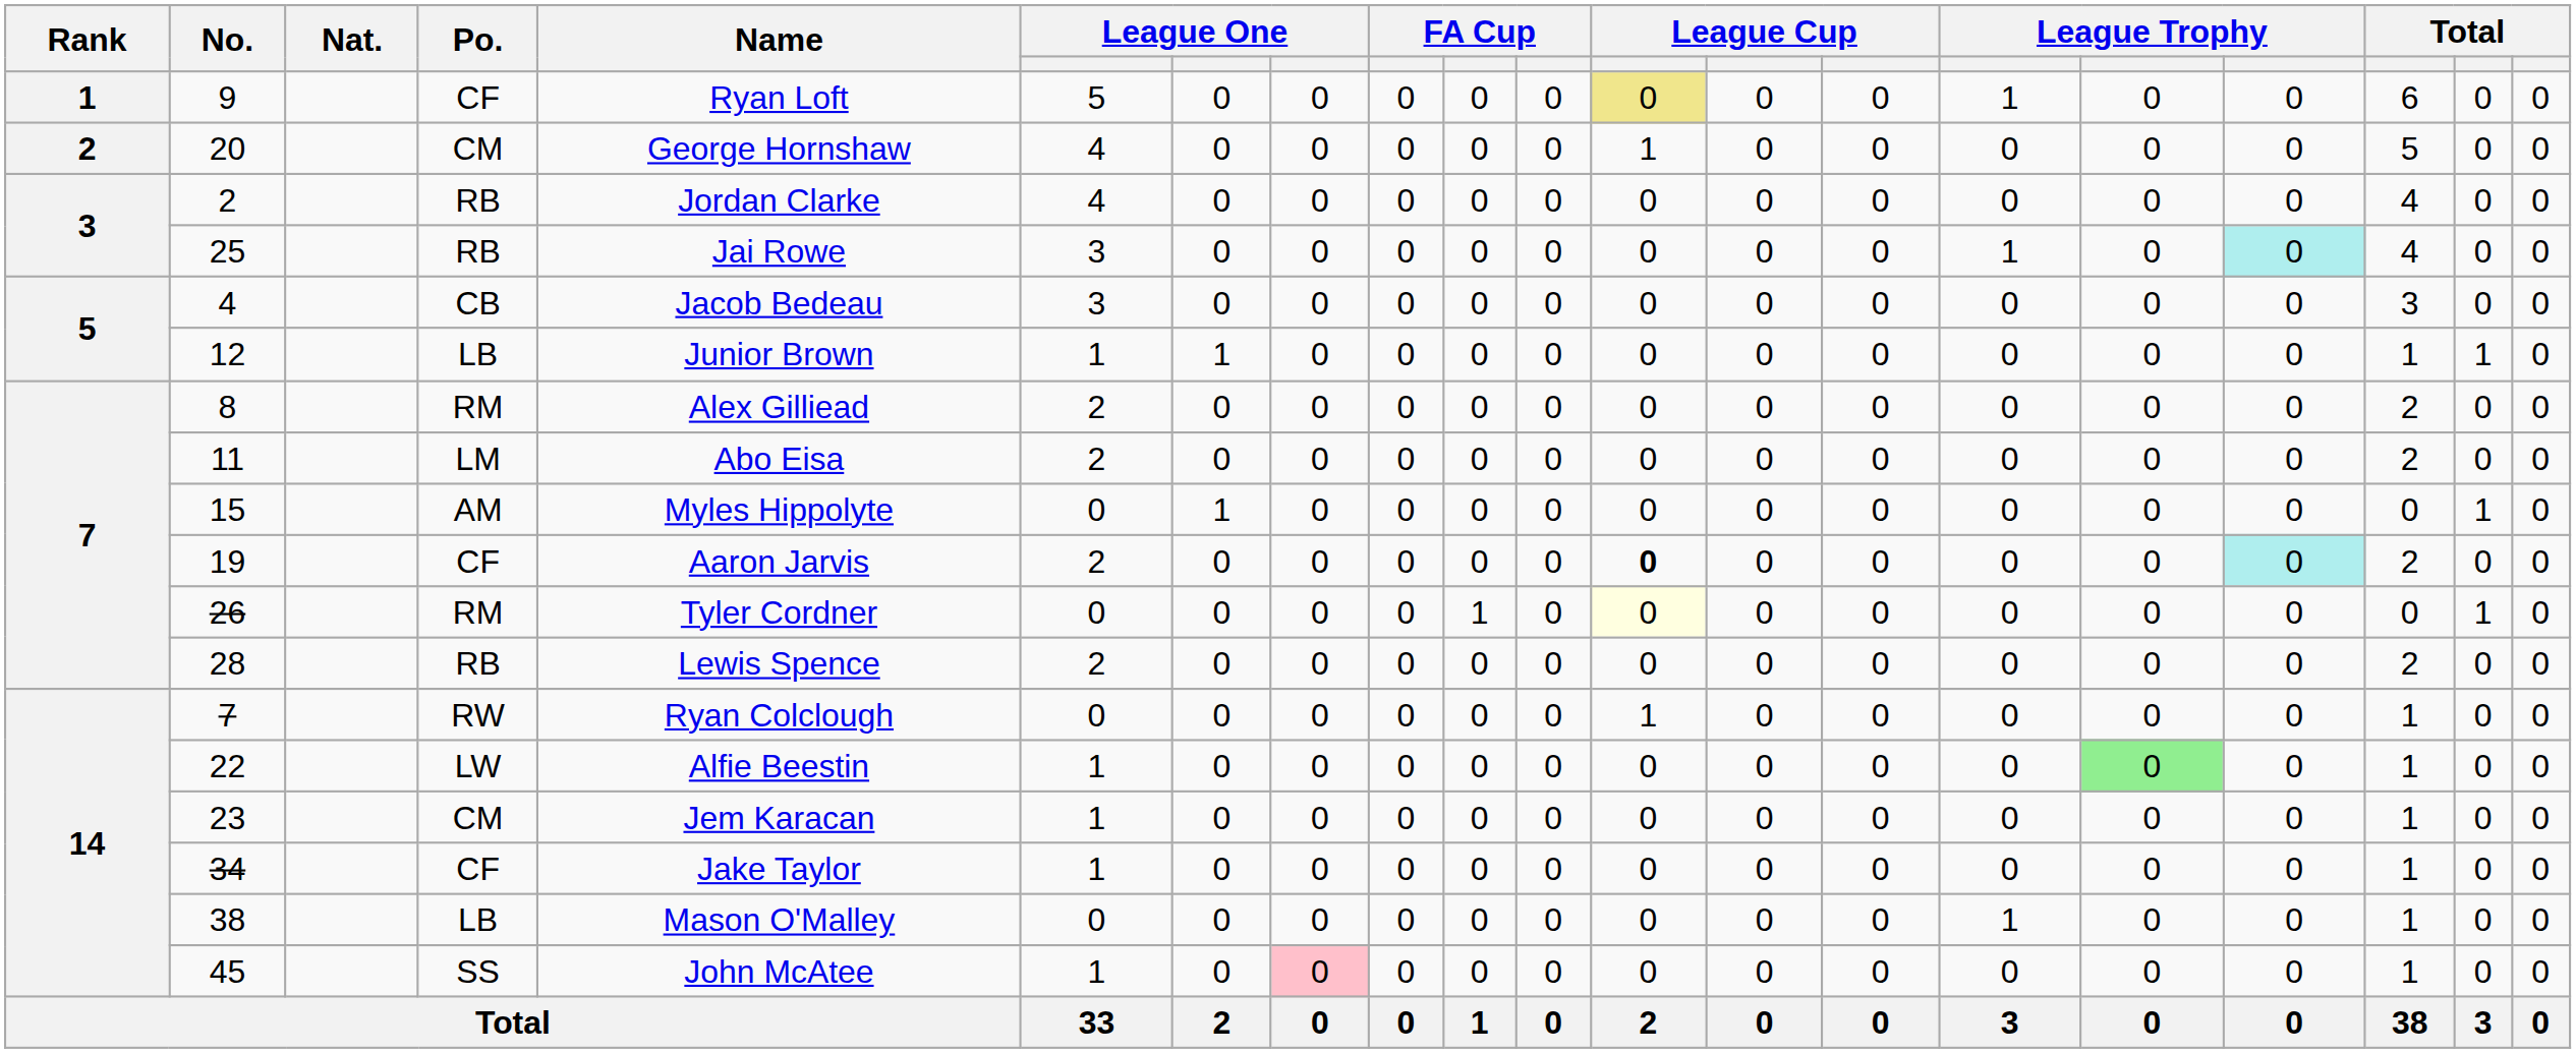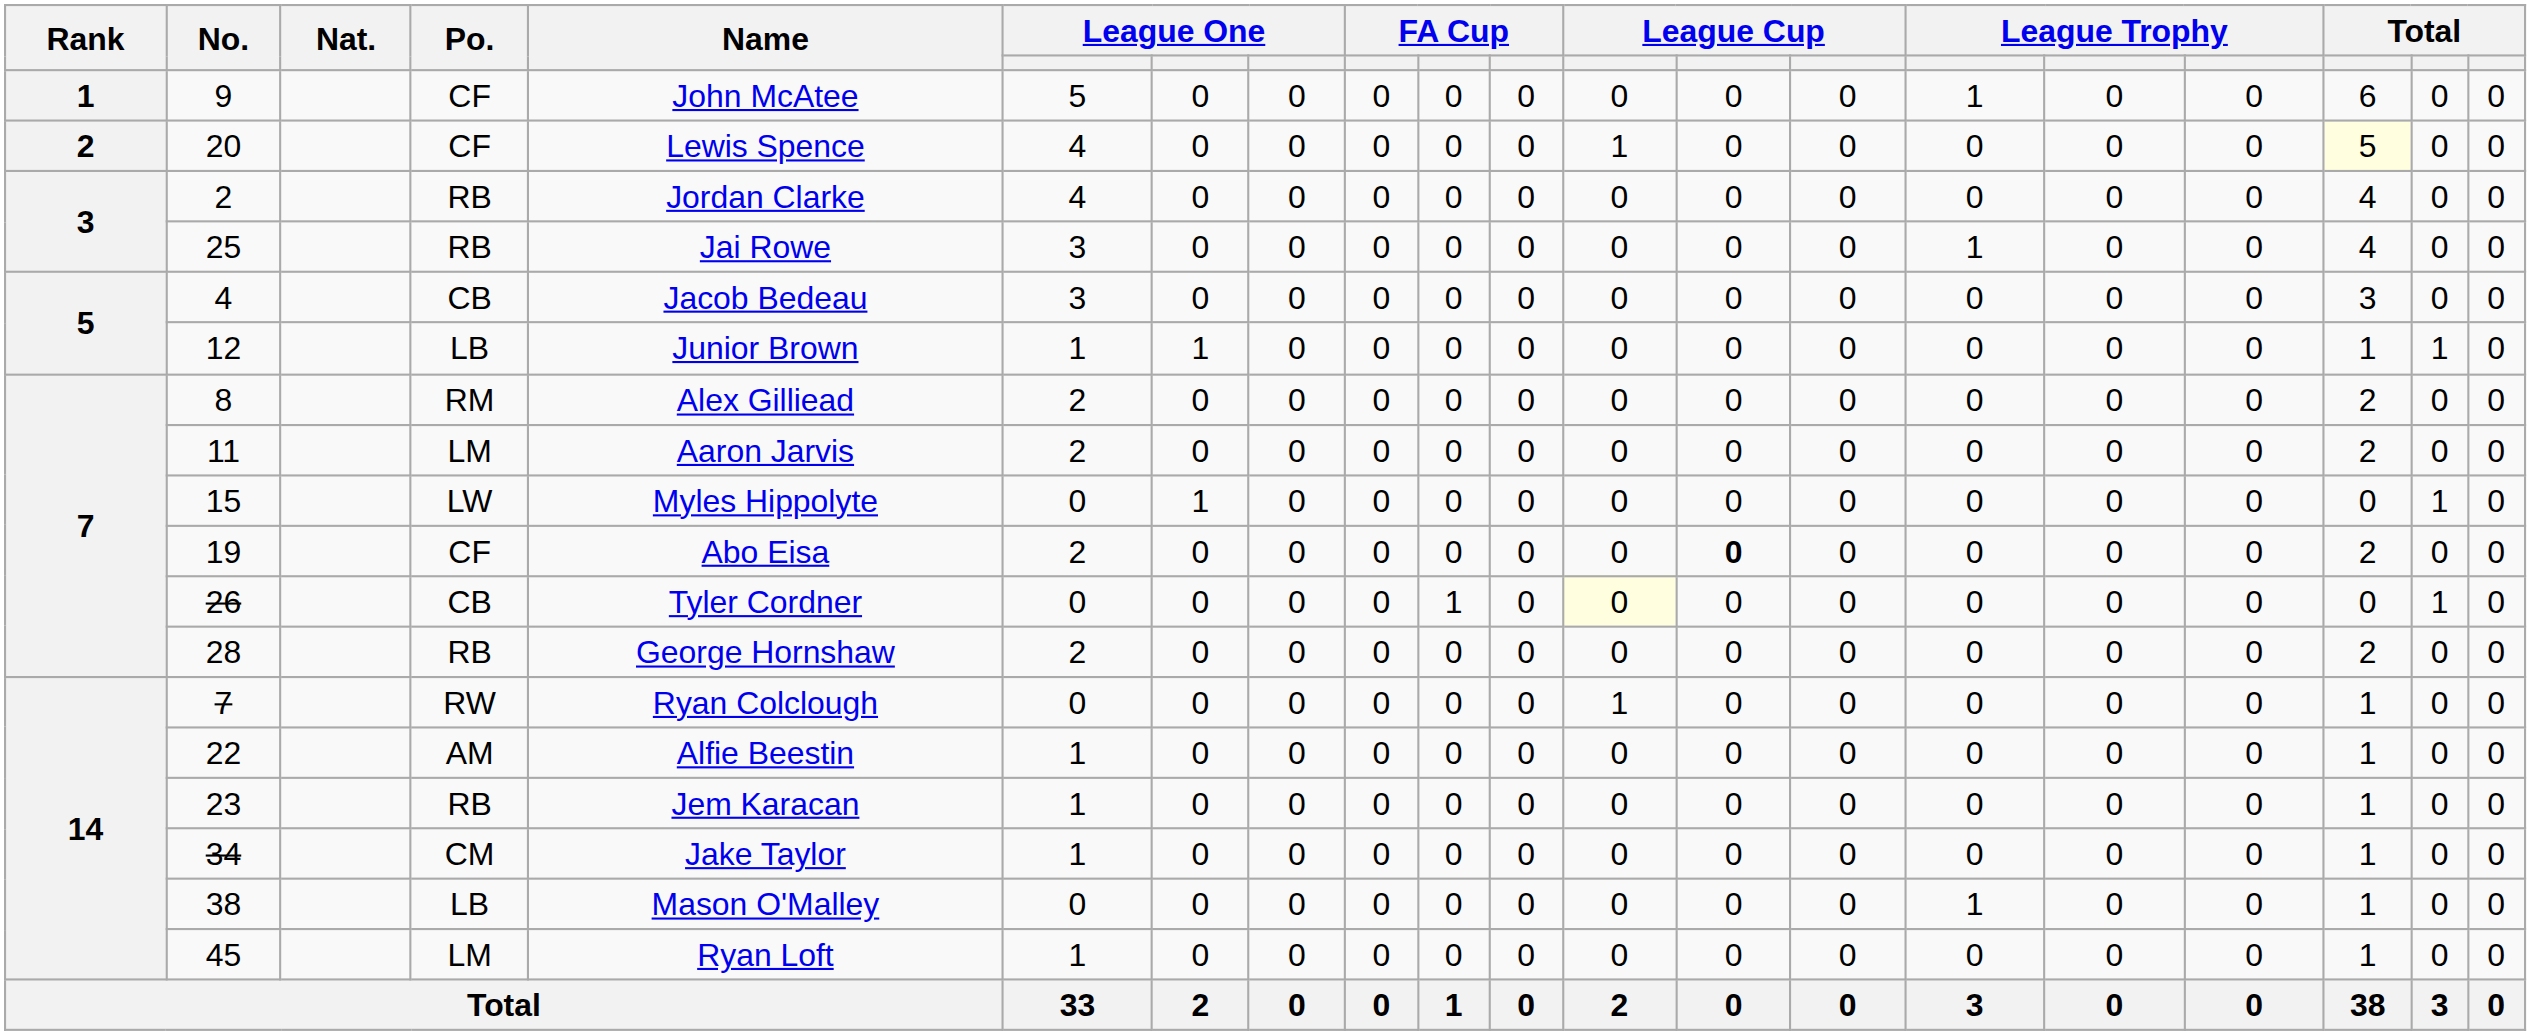 <table class="wikitable" style="text-align:center; font-size:95%; width:95%;">
 <tr>
 <th rowspan=2>Rank</th>
 <th rowspan=2>No.</th>
 <th rowspan=2>Nat.</th>
 <th rowspan=2>Po.</th>
 <th rowspan=2>Name</th>
 <th colspan=3><a href='#'>League One</a></th>
 <th colspan=3><a href='#'>FA Cup</a></th>
 <th colspan=3><a href='#'>League Cup</a></th>
 <th colspan=3><a href='#'>League Trophy</a></th>
 <th colspan=3>Total</th>
 </tr>
 <tr>
 <th></th>
 <th></th>
 <th></th>
 <th></th>
 <th></th>
 <th></th>
 <th></th>
 <th></th>
 <th></th>
 <th></th>
 <th></th>
 <th></th>
 <th></th>
 <th></th>
 <th></th>
 </tr>
 <tr>
 <th rowspan=1>1</th>
 <td>9</td>
 <td></td>
 <td>CF</td>
-<td><a href='#'>Ryan Loft</a></td>
+<td><a href='#'>John McAtee</a></td>
 <td>5</td>
 <td>0</td>
 <td>0</td>
 <td>0</td>
 <td>0</td>
 <td>0</td>
-<td style="background: khaki;">0</td>
+<td>0</td>
 <td>0</td>
 <td>0</td>
 <td>1</td>
 <td>0</td>
 <td>0</td>
 <td>6</td>
 <td>0</td>
 <td>0</td>
 </tr>
 <tr>
 <th rowspan=1>2</th>
 <td>20</td>
 <td></td>
-<td>CM</td>
-<td><a href='#'>George Hornshaw</a></td>
+<td>CF</td>
+<td><a href='#'>Lewis Spence</a></td>
 <td>4</td>
 <td>0</td>
 <td>0</td>
 <td>0</td>
 <td>0</td>
 <td>0</td>
 <td>1</td>
 <td>0</td>
 <td>0</td>
 <td>0</td>
 <td>0</td>
 <td>0</td>
-<td>5</td>
+<td style="background: lightyellow;">5</td>
 <td>0</td>
 <td>0</td>
 </tr>
 <tr>
 <th rowspan=2>3</th>
 <td>2</td>
 <td></td>
 <td>RB</td>
 <td><a href='#'>Jordan Clarke</a></td>
 <td>4</td>
 <td>0</td>
 <td>0</td>
 <td>0</td>
 <td>0</td>
 <td>0</td>
 <td>0</td>
 <td>0</td>
 <td>0</td>
 <td>0</td>
 <td>0</td>
 <td>0</td>
 <td>4</td>
 <td>0</td>
 <td>0</td>
 </tr>
 <tr>
 <td>25</td>
 <td></td>
 <td>RB</td>
 <td><a href='#'>Jai Rowe</a></td>
 <td>3</td>
 <td>0</td>
 <td>0</td>
 <td>0</td>
 <td>0</td>
 <td>0</td>
 <td>0</td>
 <td>0</td>
 <td>0</td>
 <td>1</td>
 <td>0</td>
-<td style="background: paleturquoise;">0</td>
+<td>0</td>
 <td>4</td>
 <td>0</td>
 <td>0</td>
 </tr>
 <tr>
 <th rowspan=2>5</th>
 <td>4</td>
 <td></td>
 <td>CB</td>
 <td><a href='#'>Jacob Bedeau</a></td>
 <td>3</td>
 <td>0</td>
 <td>0</td>
 <td>0</td>
 <td>0</td>
 <td>0</td>
 <td>0</td>
 <td>0</td>
 <td>0</td>
 <td>0</td>
 <td>0</td>
 <td>0</td>
 <td>3</td>
 <td>0</td>
 <td>0</td>
 </tr>
 <tr>
 <td>12</td>
 <td></td>
 <td>LB</td>
 <td><a href='#'>Junior Brown</a></td>
 <td>1</td>
 <td>1</td>
 <td>0</td>
 <td>0</td>
 <td>0</td>
 <td>0</td>
 <td>0</td>
 <td>0</td>
 <td>0</td>
 <td>0</td>
 <td>0</td>
 <td>0</td>
 <td>1</td>
 <td>1</td>
 <td>0</td>
 </tr>
 <tr>
 <th rowspan=6>7</th>
 <td>8</td>
 <td></td>
 <td>RM</td>
 <td><a href='#'>Alex Gilliead</a></td>
 <td>2</td>
 <td>0</td>
 <td>0</td>
 <td>0</td>
 <td>0</td>
 <td>0</td>
 <td>0</td>
 <td>0</td>
 <td>0</td>
 <td>0</td>
 <td>0</td>
 <td>0</td>
 <td>2</td>
 <td>0</td>
 <td>0</td>
 </tr>
 <tr>
 <td>11</td>
 <td></td>
 <td>LM</td>
-<td><a href='#'>Abo Eisa</a></td>
+<td><a href='#'>Aaron Jarvis</a></td>
 <td>2</td>
 <td>0</td>
 <td>0</td>
 <td>0</td>
 <td>0</td>
 <td>0</td>
 <td>0</td>
 <td>0</td>
 <td>0</td>
 <td>0</td>
 <td>0</td>
 <td>0</td>
 <td>2</td>
 <td>0</td>
 <td>0</td>
 </tr>
 <tr>
 <td>15</td>
 <td></td>
-<td>AM</td>
+<td>LW</td>
 <td><a href='#'>Myles Hippolyte</a></td>
 <td>0</td>
 <td>1</td>
 <td>0</td>
 <td>0</td>
 <td>0</td>
 <td>0</td>
 <td>0</td>
 <td>0</td>
 <td>0</td>
 <td>0</td>
 <td>0</td>
 <td>0</td>
 <td>0</td>
 <td>1</td>
 <td>0</td>
 </tr>
 <tr>
 <td>19</td>
 <td></td>
 <td>CF</td>
-<td><a href='#'>Aaron Jarvis</a></td>
+<td><a href='#'>Abo Eisa</a></td>
 <td>2</td>
+<td>0</td>
 <td>0</td>
 <td>0</td>
 <td>0</td>
 <td>0</td>
 <td>0</td>
 <td><strong>0</strong></td>
 <td>0</td>
 <td>0</td>
 <td>0</td>
 <td>0</td>
-<td style="background: paleturquoise;">0</td>
 <td>2</td>
 <td>0</td>
 <td>0</td>
 </tr>
 <tr>
 <td><s>26</s></td>
 <td></td>
-<td>RM</td>
+<td>CB</td>
 <td><a href='#'>Tyler Cordner</a></td>
 <td>0</td>
 <td>0</td>
 <td>0</td>
 <td>0</td>
 <td>1</td>
 <td>0</td>
 <td style="background: lightyellow;">0</td>
 <td>0</td>
 <td>0</td>
 <td>0</td>
 <td>0</td>
 <td>0</td>
 <td>0</td>
 <td>1</td>
 <td>0</td>
 </tr>
 <tr>
 <td>28</td>
 <td></td>
 <td>RB</td>
-<td><a href='#'>Lewis Spence</a></td>
+<td><a href='#'>George Hornshaw</a></td>
 <td>2</td>
 <td>0</td>
 <td>0</td>
 <td>0</td>
 <td>0</td>
 <td>0</td>
 <td>0</td>
 <td>0</td>
 <td>0</td>
 <td>0</td>
 <td>0</td>
 <td>0</td>
 <td>2</td>
 <td>0</td>
 <td>0</td>
 </tr>
 <tr>
 <th rowspan=6>14</th>
 <td><s>7</s></td>
 <td></td>
 <td>RW</td>
 <td><a href='#'>Ryan Colclough</a></td>
 <td>0</td>
 <td>0</td>
 <td>0</td>
 <td>0</td>
 <td>0</td>
 <td>0</td>
 <td>1</td>
 <td>0</td>
 <td>0</td>
 <td>0</td>
 <td>0</td>
 <td>0</td>
 <td>1</td>
 <td>0</td>
 <td>0</td>
 </tr>
 <tr>
 <td>22</td>
 <td></td>
-<td>LW</td>
+<td>AM</td>
 <td><a href='#'>Alfie Beestin</a></td>
 <td>1</td>
 <td>0</td>
 <td>0</td>
 <td>0</td>
 <td>0</td>
 <td>0</td>
 <td>0</td>
 <td>0</td>
 <td>0</td>
 <td>0</td>
-<td style="background: lightgreen;">0</td>
+<td>0</td>
 <td>0</td>
 <td>1</td>
 <td>0</td>
 <td>0</td>
 </tr>
 <tr>
 <td>23</td>
 <td></td>
-<td>CM</td>
+<td>RB</td>
 <td><a href='#'>Jem Karacan</a></td>
 <td>1</td>
 <td>0</td>
 <td>0</td>
 <td>0</td>
 <td>0</td>
 <td>0</td>
 <td>0</td>
 <td>0</td>
 <td>0</td>
 <td>0</td>
 <td>0</td>
 <td>0</td>
 <td>1</td>
 <td>0</td>
 <td>0</td>
 </tr>
 <tr>
 <td><s>34</s></td>
 <td></td>
-<td>CF</td>
+<td>CM</td>
 <td><a href='#'>Jake Taylor</a></td>
 <td>1</td>
 <td>0</td>
 <td>0</td>
 <td>0</td>
 <td>0</td>
 <td>0</td>
 <td>0</td>
 <td>0</td>
 <td>0</td>
 <td>0</td>
 <td>0</td>
 <td>0</td>
 <td>1</td>
 <td>0</td>
 <td>0</td>
 </tr>
 <tr>
 <td>38</td>
 <td></td>
 <td>LB</td>
 <td><a href='#'>Mason O'Malley</a></td>
 <td>0</td>
 <td>0</td>
 <td>0</td>
 <td>0</td>
 <td>0</td>
 <td>0</td>
 <td>0</td>
 <td>0</td>
 <td>0</td>
 <td>1</td>
 <td>0</td>
 <td>0</td>
 <td>1</td>
 <td>0</td>
 <td>0</td>
 </tr>
 <tr>
 <td>45</td>
 <td></td>
-<td>SS</td>
-<td><a href='#'>John McAtee</a></td>
+<td>LM</td>
+<td><a href='#'>Ryan Loft</a></td>
 <td>1</td>
 <td>0</td>
-<td style="background: pink;">0</td>
+<td>0</td>
 <td>0</td>
 <td>0</td>
 <td>0</td>
 <td>0</td>
 <td>0</td>
 <td>0</td>
 <td>0</td>
 <td>0</td>
 <td>0</td>
 <td>1</td>
 <td>0</td>
 <td>0</td>
 </tr>
 <tr>
 <th colspan=5>Total</th>
 <th>33</th>
 <th>2</th>
 <th>0</th>
 <th>0</th>
 <th>1</th>
 <th>0</th>
 <th>2</th>
 <th>0</th>
 <th>0</th>
 <th>3</th>
 <th>0</th>
 <th>0</th>
 <th>38</th>
 <th>3</th>
 <th>0</th>
 </tr>
 </table>
